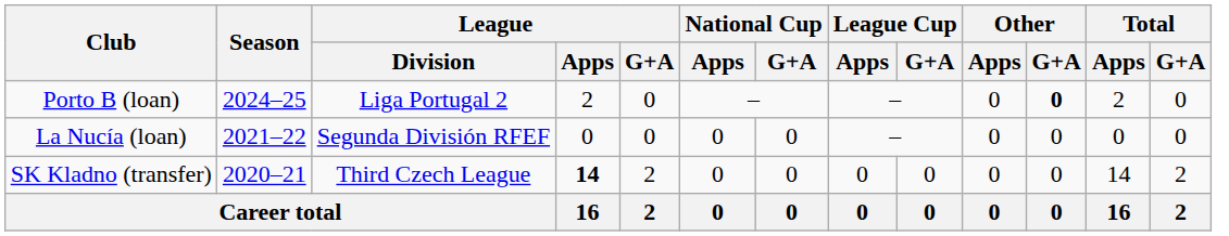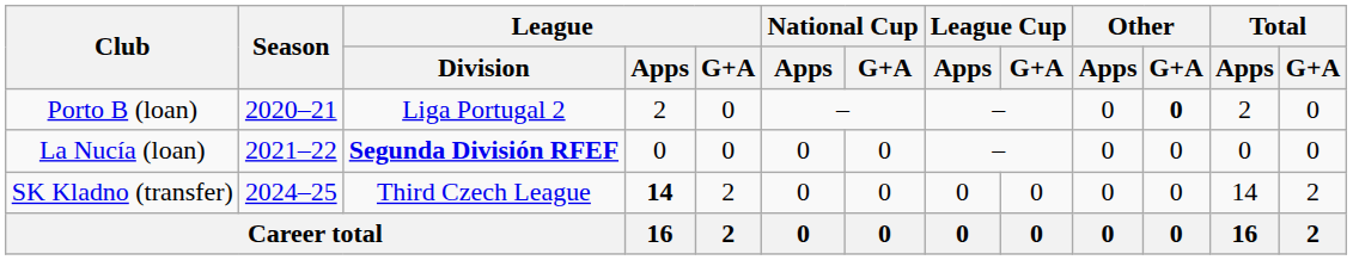 <table class="wikitable" style="text-align: center">
 <tr>
 <th rowspan="2">Club</th>
 <th rowspan="2">Season</th>
 <th colspan="3">League</th>
 <th colspan="2">National Cup</th>
 <th colspan="2">League Cup</th>
 <th colspan="2">Other</th>
 <th colspan="2">Total</th>
 </tr>
 <tr>
 <th>Division</th>
 <th>Apps</th>
 <th>G+A</th>
 <th>Apps</th>
 <th>G+A</th>
 <th>Apps</th>
 <th>G+A</th>
 <th>Apps</th>
 <th>G+A</th>
 <th>Apps</th>
 <th>G+A</th>
 </tr>
 <tr>
 <td><a href='#'>Porto B</a> (loan)</td>
-<td><a href='#'>2024–25</a></td>
+<td><a href='#'>2020–21</a></td>
 <td><a href='#'>Liga Portugal 2</a></td>
 <td>2</td>
 <td>0</td>
 <td colspan="2">–</td>
 <td colspan="2">–</td>
 <td>0</td>
 <td><strong>0</strong></td>
 <td>2</td>
 <td>0</td>
 </tr>
 <tr>
 <td><a href='#'>La Nucía</a> (loan)</td>
 <td><a href='#'>2021–22</a></td>
-<td><a href='#'>Segunda División RFEF</a></td>
+<td><strong><a href='#'>Segunda División RFEF</a></strong></td>
 <td>0</td>
 <td>0</td>
 <td>0</td>
 <td>0</td>
 <td colspan="2">–</td>
 <td>0</td>
 <td>0</td>
 <td>0</td>
 <td>0</td>
 </tr>
 <tr>
 <td><a href='#'>SK Kladno</a> (transfer)</td>
-<td><a href='#'>2020–21</a></td>
+<td><a href='#'>2024–25</a></td>
 <td><a href='#'>Third Czech League</a></td>
 <td><strong>14</strong></td>
 <td>2</td>
 <td>0</td>
 <td>0</td>
 <td>0</td>
 <td>0</td>
 <td>0</td>
 <td>0</td>
 <td>14</td>
 <td>2</td>
 </tr>
 <tr>
 <th colspan="3"><strong>Career total</strong></th>
 <th>16</th>
 <th>2</th>
 <th>0</th>
 <th>0</th>
 <th>0</th>
 <th>0</th>
 <th>0</th>
 <th>0</th>
 <th>16</th>
 <th>2</th>
 </tr>
 </table>
